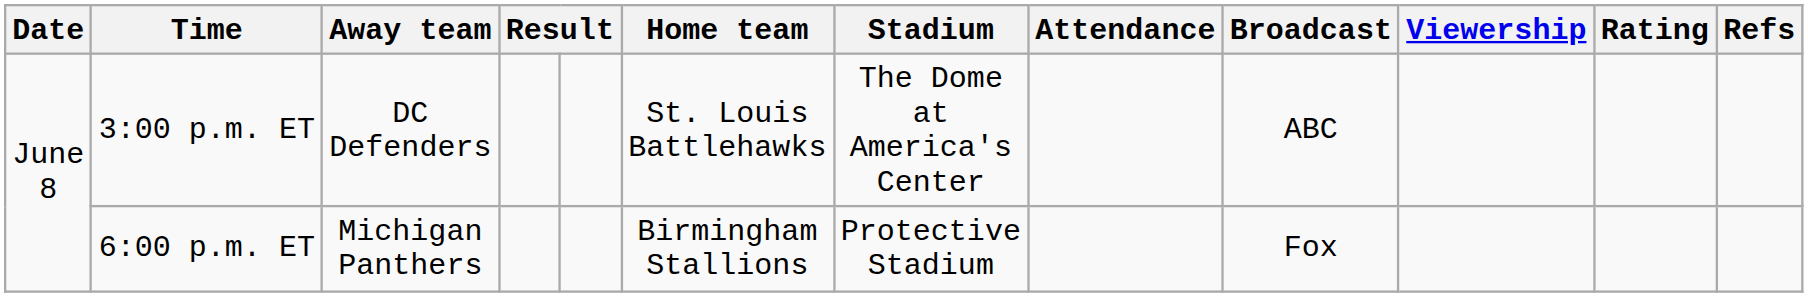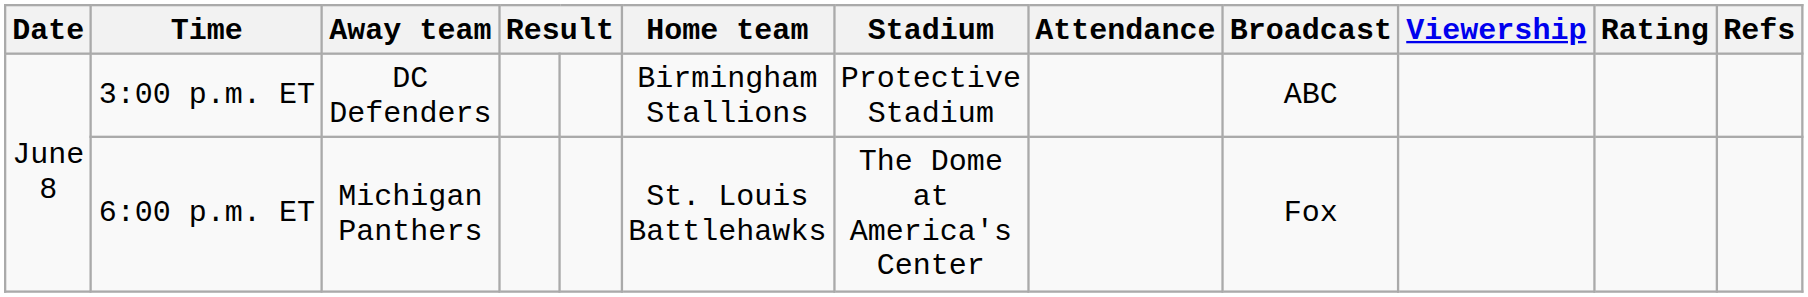 <table class="wikitable" style="text-align:center;">
 <tr>
 <th>Date</th>
 <th>Time<br></th>
 <th>Away team</th>
 <th colspan="2">Result<br></th>
 <th>Home team</th>
 <th>Stadium</th>
 <th>Attendance</th>
 <th>Broadcast</th>
 <th><a href='#'>Viewership</a><br></th>
 <th>Rating<br></th>
 <th>Refs</th>
 </tr>
 <tr>
 <td rowspan=2>June 8</td>
 <td>3:00 p.m. ET</td>
 <td>DC Defenders</td>
 <td></td>
 <td></td>
-<td>St. Louis Battlehawks</td>
-<td>The Dome at America's Center</td>
+<td>Birmingham Stallions</td>
+<td>Protective Stadium</td>
 <td></td>
 <td>ABC</td>
 <td></td>
 <td></td>
 <td></td>
 </tr>
 <tr>
 <td>6:00 p.m. ET</td>
 <td>Michigan Panthers</td>
 <td></td>
 <td></td>
-<td>Birmingham Stallions</td>
-<td>Protective Stadium</td>
+<td>St. Louis Battlehawks</td>
+<td>The Dome at America's Center</td>
 <td></td>
 <td>Fox</td>
 <td></td>
 <td></td>
 <td></td>
 </tr>
 </table>
